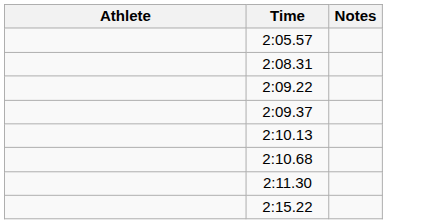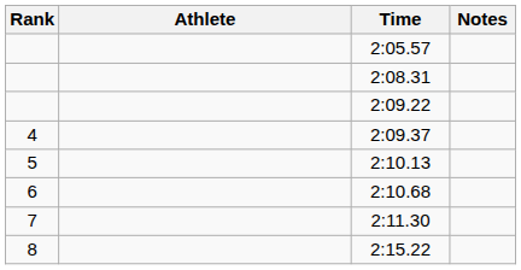 <table class="wikitable" style="text-align:center">
 <tr>
+<th width=40>Rank</th>
 <th width=250>Athlete</th>
 <th width=80>Time</th>
 <th width=50>Notes</th>
 </tr>
 <tr>
+<td></td>
 <td align=left></td>
 <td>2:05.57</td>
 <td></td>
 </tr>
 <tr>
+<td></td>
 <td align=left></td>
 <td>2:08.31</td>
 <td></td>
 </tr>
 <tr>
+<td></td>
 <td align=left></td>
 <td>2:09.22</td>
 <td></td>
 </tr>
 <tr>
+<td>4</td>
 <td align=left></td>
 <td>2:09.37</td>
 <td></td>
 </tr>
 <tr>
+<td>5</td>
 <td align=left></td>
 <td>2:10.13</td>
 <td></td>
 </tr>
 <tr>
+<td>6</td>
 <td align=left></td>
 <td>2:10.68</td>
 <td></td>
 </tr>
 <tr>
+<td>7</td>
 <td align=left></td>
 <td>2:11.30</td>
 <td></td>
 </tr>
 <tr>
+<td>8</td>
 <td align=left></td>
 <td>2:15.22</td>
 <td></td>
 </tr>
 </table>
